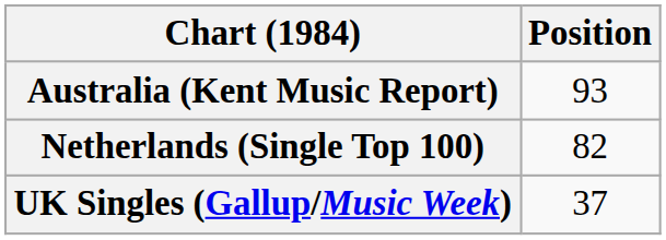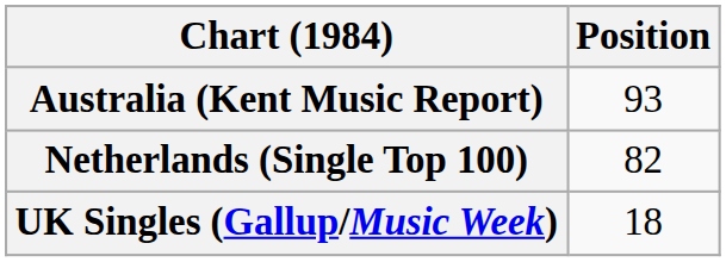 <table class="wikitable sortable plainrowheaders" style="text-align:center">
 <tr>
 <th scope="col">Chart (1984)</th>
 <th scope="col">Position</th>
 </tr>
 <tr>
 <th scope="row">Australia (Kent Music Report)</th>
 <td>93</td>
 </tr>
 <tr>
 <th scope="row">Netherlands (Single Top 100)</th>
 <td>82</td>
 </tr>
 <tr>
 <th scope="row">UK Singles (<a href='#'>Gallup</a>/<em><a href='#'>Music Week</a></em>)</th>
-<td>37</td>
+<td>18</td>
 </tr>
 </table>
